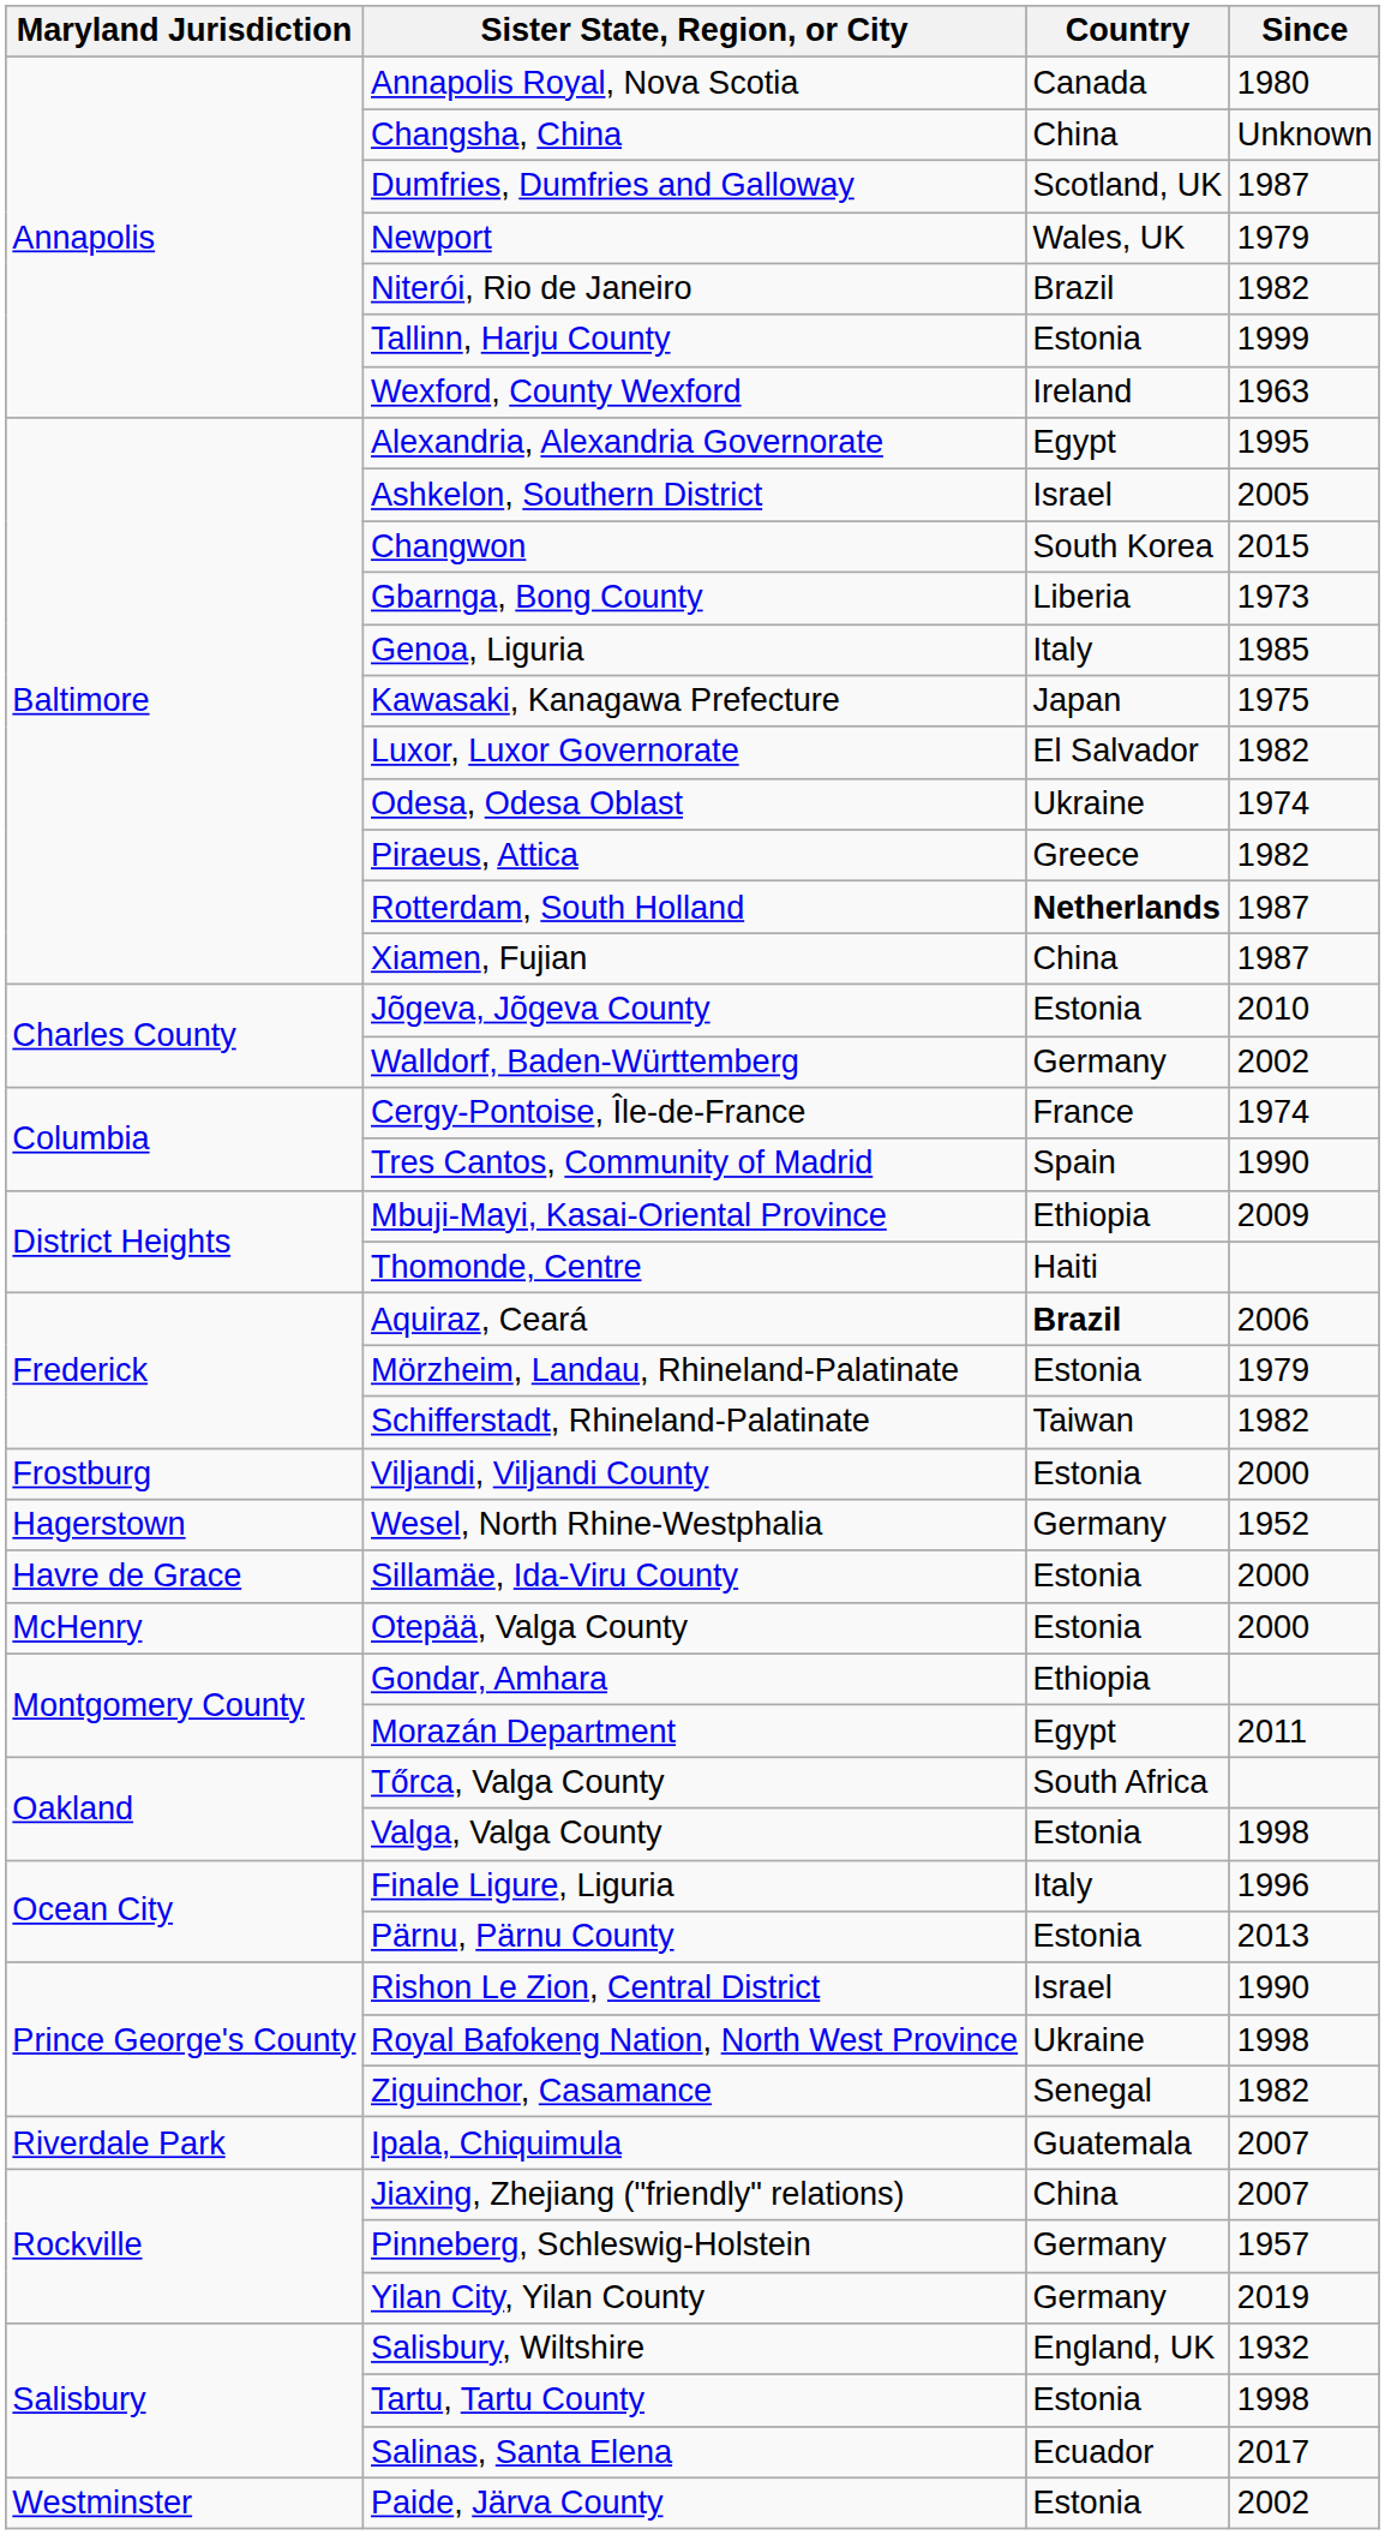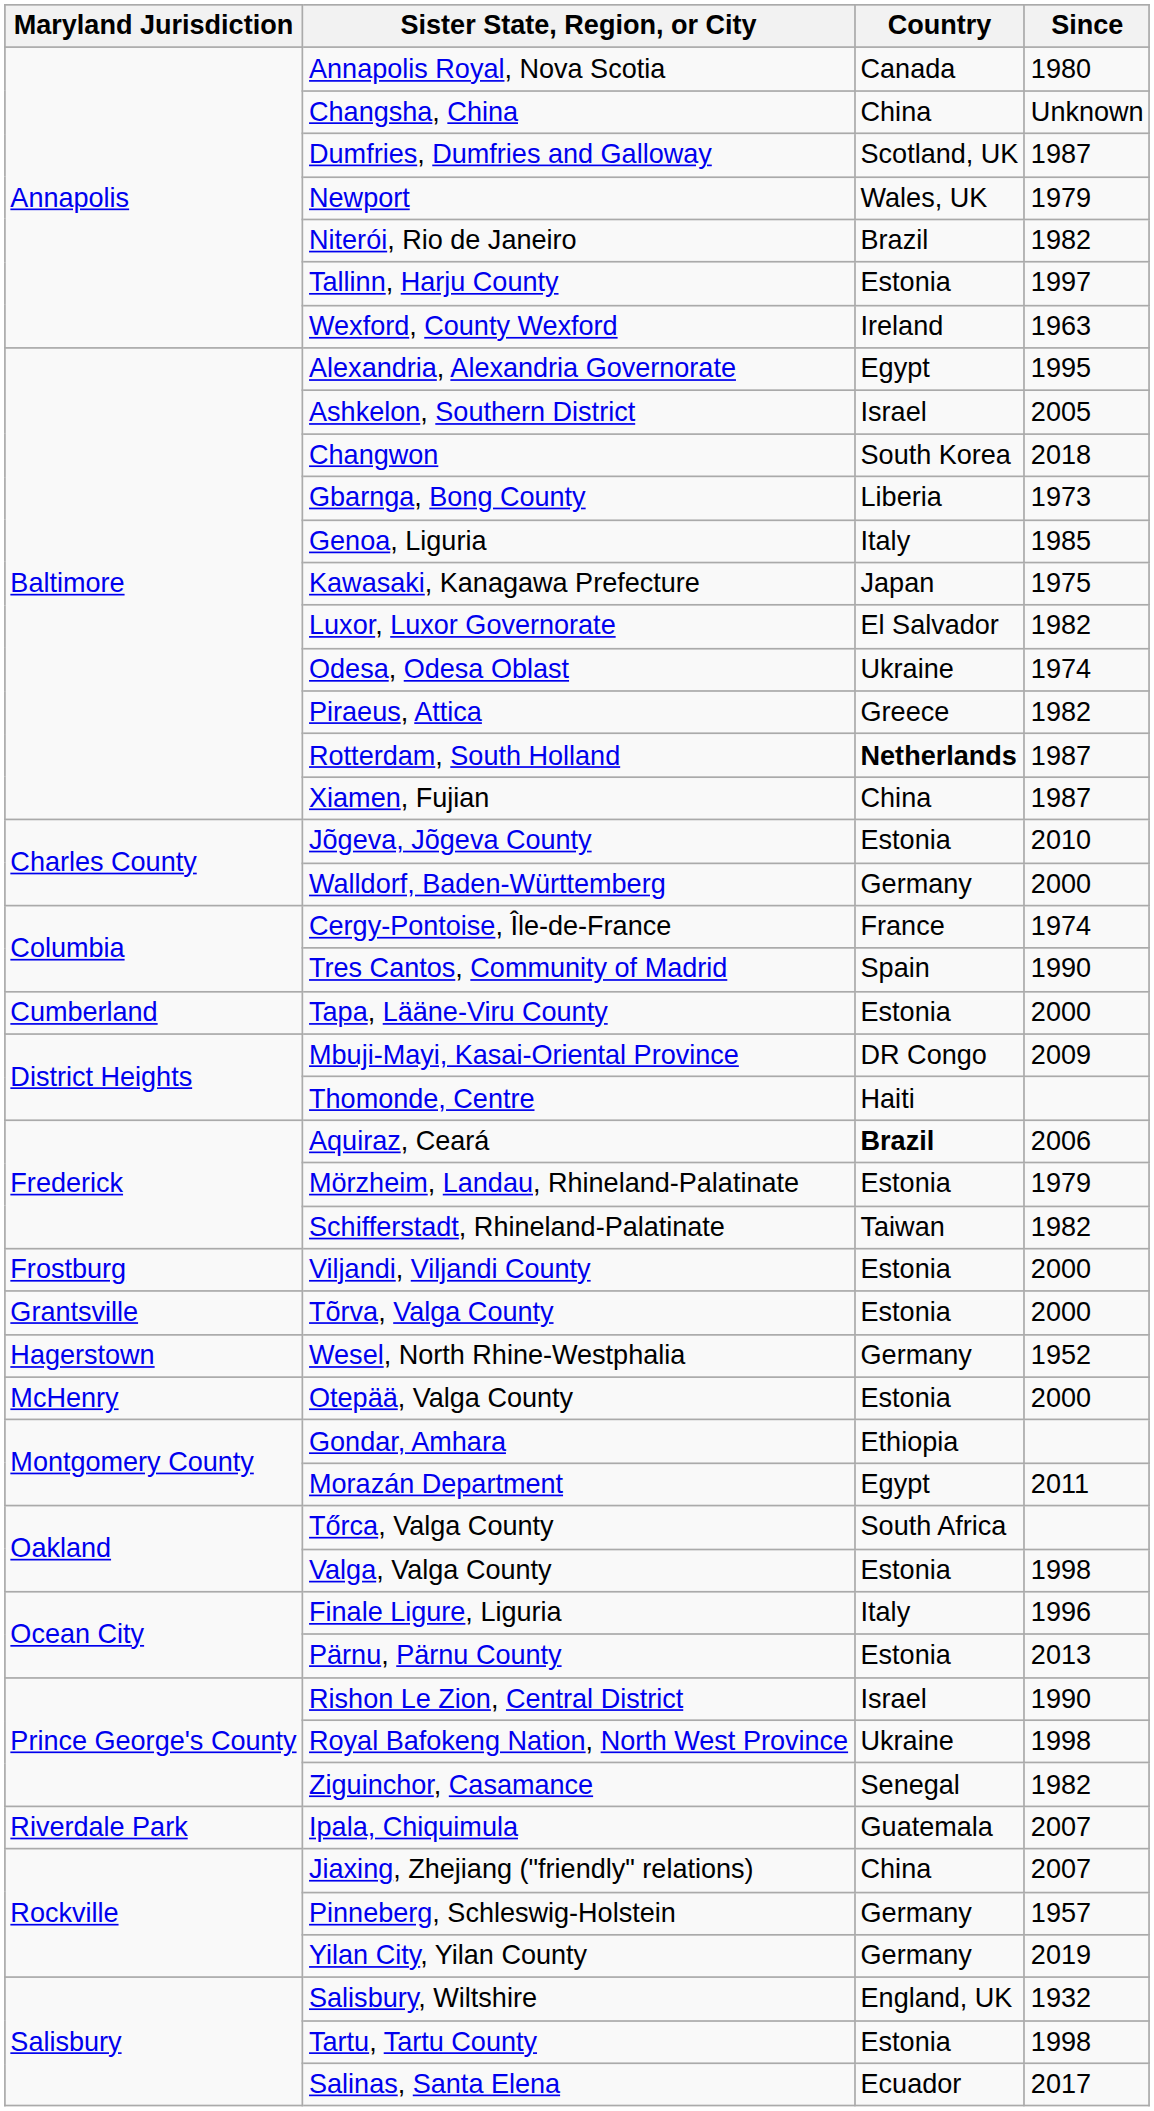 <table class="sortable wikitable" style="margin:1em auto;">
 <tr>
 <th>Maryland Jurisdiction</th>
 <th>Sister State, Region, or City</th>
 <th>Country</th>
 <th>Since</th>
 </tr>
 <tr>
 <td rowspan="7"><a href='#'>Annapolis</a></td>
 <td><a href='#'>Annapolis Royal</a>, Nova Scotia</td>
 <td> Canada</td>
 <td>1980</td>
 </tr>
 <tr>
 <td><a href='#'>Changsha</a>, <a href='#'>China</a></td>
 <td> China</td>
 <td>Unknown</td>
 </tr>
 <tr>
 <td><a href='#'>Dumfries</a>, <a href='#'>Dumfries and Galloway</a></td>
 <td> Scotland, UK</td>
 <td>1987</td>
 </tr>
 <tr>
 <td><a href='#'>Newport</a></td>
 <td> Wales, UK</td>
 <td>1979</td>
 </tr>
 <tr>
 <td><a href='#'>Niterói</a>, Rio de Janeiro</td>
 <td> Brazil</td>
 <td>1982</td>
 </tr>
 <tr>
 <td><a href='#'>Tallinn</a>, <a href='#'>Harju County</a></td>
 <td> Estonia</td>
-<td>1999</td>
+<td>1997</td>
 </tr>
 <tr>
 <td><a href='#'>Wexford</a>, <a href='#'>County Wexford</a></td>
 <td> Ireland</td>
 <td>1963</td>
 </tr>
 <tr>
 <td rowspan="11"><a href='#'>Baltimore</a></td>
 <td><a href='#'>Alexandria</a>, <a href='#'>Alexandria Governorate</a></td>
 <td> Egypt</td>
 <td>1995</td>
 </tr>
 <tr>
 <td><a href='#'>Ashkelon</a>, <a href='#'>Southern District</a></td>
 <td> Israel</td>
 <td>2005</td>
 </tr>
 <tr>
 <td><a href='#'>Changwon</a></td>
 <td> South Korea</td>
-<td>2015</td>
+<td>2018</td>
 </tr>
 <tr>
 <td><a href='#'>Gbarnga</a>, <a href='#'>Bong County</a></td>
 <td> Liberia</td>
 <td>1973</td>
 </tr>
 <tr>
 <td><a href='#'>Genoa</a>, Liguria</td>
 <td> Italy</td>
 <td>1985</td>
 </tr>
 <tr>
 <td><a href='#'>Kawasaki</a>, Kanagawa Prefecture</td>
 <td> Japan</td>
 <td>1975</td>
 </tr>
 <tr>
 <td><a href='#'>Luxor</a>, <a href='#'>Luxor Governorate</a></td>
 <td> El Salvador</td>
 <td>1982</td>
 </tr>
 <tr>
 <td><a href='#'>Odesa</a>, <a href='#'>Odesa Oblast</a></td>
 <td> Ukraine</td>
 <td>1974</td>
 </tr>
 <tr>
 <td><a href='#'>Piraeus</a>, <a href='#'>Attica</a></td>
 <td> Greece</td>
 <td>1982</td>
 </tr>
 <tr>
 <td><a href='#'>Rotterdam</a>, <a href='#'>South Holland</a></td>
 <td><strong> Netherlands</strong></td>
 <td>1987</td>
 </tr>
 <tr>
 <td><a href='#'>Xiamen</a>, Fujian</td>
 <td> China</td>
 <td>1987</td>
 </tr>
 <tr>
 <td rowspan="2"><a href='#'>Charles County</a></td>
 <td><a href='#'>Jõgeva, Jõgeva County</a></td>
 <td> Estonia</td>
 <td>2010</td>
 </tr>
 <tr>
 <td><a href='#'>Walldorf, Baden-Württemberg</a></td>
 <td> Germany</td>
-<td>2002</td>
+<td>2000</td>
 </tr>
 <tr>
 <td rowspan="2"><a href='#'>Columbia</a></td>
 <td><a href='#'>Cergy-Pontoise</a>, Île-de-France</td>
 <td> France</td>
 <td>1974</td>
 </tr>
 <tr>
 <td><a href='#'>Tres Cantos</a>, <a href='#'>Community of Madrid</a></td>
 <td> Spain</td>
 <td>1990</td>
 </tr>
 <tr>
+<td><a href='#'>Cumberland</a></td>
+<td><a href='#'>Tapa</a>, <a href='#'>Lääne-Viru County</a></td>
+<td> Estonia</td>
+<td>2000</td>
+</tr>
+<tr>
 <td rowspan="2"><a href='#'>District Heights</a></td>
 <td><a href='#'>Mbuji-Mayi, Kasai-Oriental Province</a></td>
-<td> Ethiopia</td>
+<td> DR Congo</td>
 <td>2009</td>
 </tr>
 <tr>
 <td><a href='#'>Thomonde, Centre</a></td>
 <td> Haiti</td>
 <td></td>
 </tr>
 <tr>
 <td rowspan="3"><a href='#'>Frederick</a></td>
 <td><a href='#'>Aquiraz</a>, Ceará</td>
 <td><strong> Brazil</strong></td>
 <td>2006</td>
 </tr>
 <tr>
 <td><a href='#'>Mörzheim</a>, <a href='#'>Landau</a>, Rhineland-Palatinate</td>
 <td> Estonia</td>
 <td>1979</td>
 </tr>
 <tr>
 <td><a href='#'>Schifferstadt</a>, Rhineland-Palatinate</td>
 <td> Taiwan</td>
 <td>1982</td>
 </tr>
 <tr>
 <td><a href='#'>Frostburg</a></td>
 <td><a href='#'>Viljandi</a>, <a href='#'>Viljandi County</a></td>
 <td> Estonia</td>
 <td>2000</td>
 </tr>
 <tr>
+<td><a href='#'>Grantsville</a></td>
+<td><a href='#'>Tõrva</a>, <a href='#'>Valga County</a></td>
+<td> Estonia</td>
+<td>2000</td>
+</tr>
+<tr>
 <td><a href='#'>Hagerstown</a></td>
 <td><a href='#'>Wesel</a>, North Rhine-Westphalia</td>
 <td> Germany</td>
 <td>1952</td>
-</tr>
-<tr>
-<td><a href='#'>Havre de Grace</a></td>
-<td><a href='#'>Sillamäe</a>, <a href='#'>Ida-Viru County</a></td>
-<td> Estonia</td>
-<td>2000</td>
 </tr>
 <tr>
 <td><a href='#'>McHenry</a></td>
 <td><a href='#'>Otepää</a>, Valga County</td>
 <td> Estonia</td>
 <td>2000</td>
 </tr>
 <tr>
 <td rowspan="2"><a href='#'>Montgomery County</a></td>
 <td><a href='#'>Gondar, Amhara</a></td>
 <td> Ethiopia</td>
 <td></td>
 </tr>
 <tr>
 <td><a href='#'>Morazán Department</a></td>
 <td> Egypt</td>
 <td>2011</td>
 </tr>
 <tr>
 <td rowspan="2"><a href='#'>Oakland</a></td>
 <td><a href='#'>Tőrca</a>, Valga County</td>
 <td> South Africa</td>
 <td></td>
 </tr>
 <tr>
 <td><a href='#'>Valga</a>, Valga County</td>
 <td> Estonia</td>
 <td>1998</td>
 </tr>
 <tr>
 <td rowspan="2"><a href='#'>Ocean City</a></td>
 <td><a href='#'>Finale Ligure</a>, Liguria</td>
 <td> Italy</td>
 <td>1996</td>
 </tr>
 <tr>
 <td><a href='#'>Pärnu</a>, <a href='#'>Pärnu County</a></td>
 <td> Estonia</td>
 <td>2013</td>
 </tr>
 <tr>
 <td rowspan="3"><a href='#'>Prince George's County</a></td>
 <td><a href='#'>Rishon Le Zion</a>, <a href='#'>Central District</a></td>
 <td> Israel</td>
 <td>1990</td>
 </tr>
 <tr>
 <td><a href='#'>Royal Bafokeng Nation</a>, <a href='#'>North West Province</a></td>
 <td> Ukraine</td>
 <td>1998</td>
 </tr>
 <tr>
 <td><a href='#'>Ziguinchor</a>, <a href='#'>Casamance</a></td>
 <td> Senegal</td>
 <td>1982</td>
 </tr>
 <tr>
 <td><a href='#'>Riverdale Park</a></td>
 <td><a href='#'>Ipala, Chiquimula</a></td>
 <td> Guatemala</td>
 <td>2007</td>
 </tr>
 <tr>
 <td rowspan="3"><a href='#'>Rockville</a></td>
 <td><a href='#'>Jiaxing</a>, Zhejiang ("friendly" relations)</td>
 <td> China</td>
 <td>2007</td>
 </tr>
 <tr>
 <td><a href='#'>Pinneberg</a>, Schleswig-Holstein</td>
 <td> Germany</td>
 <td>1957</td>
 </tr>
 <tr>
 <td><a href='#'>Yilan City</a>, Yilan County</td>
 <td> Germany</td>
 <td>2019</td>
 </tr>
 <tr>
 <td rowspan="3"><a href='#'>Salisbury</a></td>
 <td><a href='#'>Salisbury</a>, Wiltshire</td>
 <td> England, UK</td>
 <td>1932</td>
 </tr>
 <tr>
 <td><a href='#'>Tartu</a>, <a href='#'>Tartu County</a></td>
 <td> Estonia</td>
 <td>1998</td>
 </tr>
 <tr>
 <td><a href='#'>Salinas</a>, <a href='#'>Santa Elena</a></td>
 <td> Ecuador</td>
 <td>2017</td>
 </tr>
-<tr>
-<td><a href='#'>Westminster</a></td>
-<td><a href='#'>Paide</a>, <a href='#'>Järva County</a></td>
-<td> Estonia</td>
-<td>2002</td>
-</tr>
 </table>
